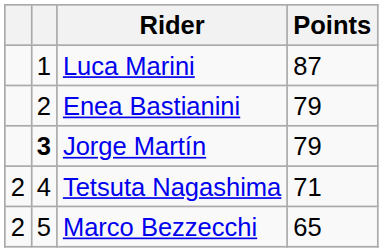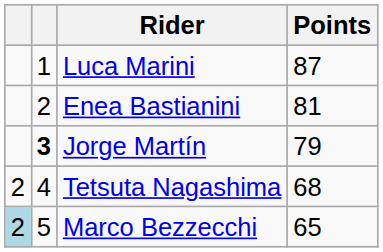 <table class="wikitable" style="font-size: 95%;">
 <tr>
 <th></th>
 <th></th>
 <th>Rider</th>
 <th>Points</th>
 </tr>
 <tr>
 <td></td>
 <td align=center>1</td>
 <td> <a href='#'>Luca Marini</a></td>
 <td align=left>87</td>
 </tr>
 <tr>
 <td></td>
 <td align=center>2</td>
 <td> <a href='#'>Enea Bastianini</a></td>
-<td align=left>79</td>
+<td align=left>81</td>
 </tr>
 <tr>
 <td></td>
 <td align=center><strong>3</strong></td>
 <td> <a href='#'>Jorge Martín</a></td>
 <td align=left>79</td>
 </tr>
 <tr>
 <td> 2</td>
 <td align=center>4</td>
 <td> <a href='#'>Tetsuta Nagashima</a></td>
-<td align=left>71</td>
+<td align=left>68</td>
 </tr>
 <tr>
-<td> 2</td>
+<td style="background: lightblue;"> 2</td>
 <td align=center>5</td>
 <td> <a href='#'>Marco Bezzecchi</a></td>
 <td align=left>65</td>
 </tr>
 </table>
